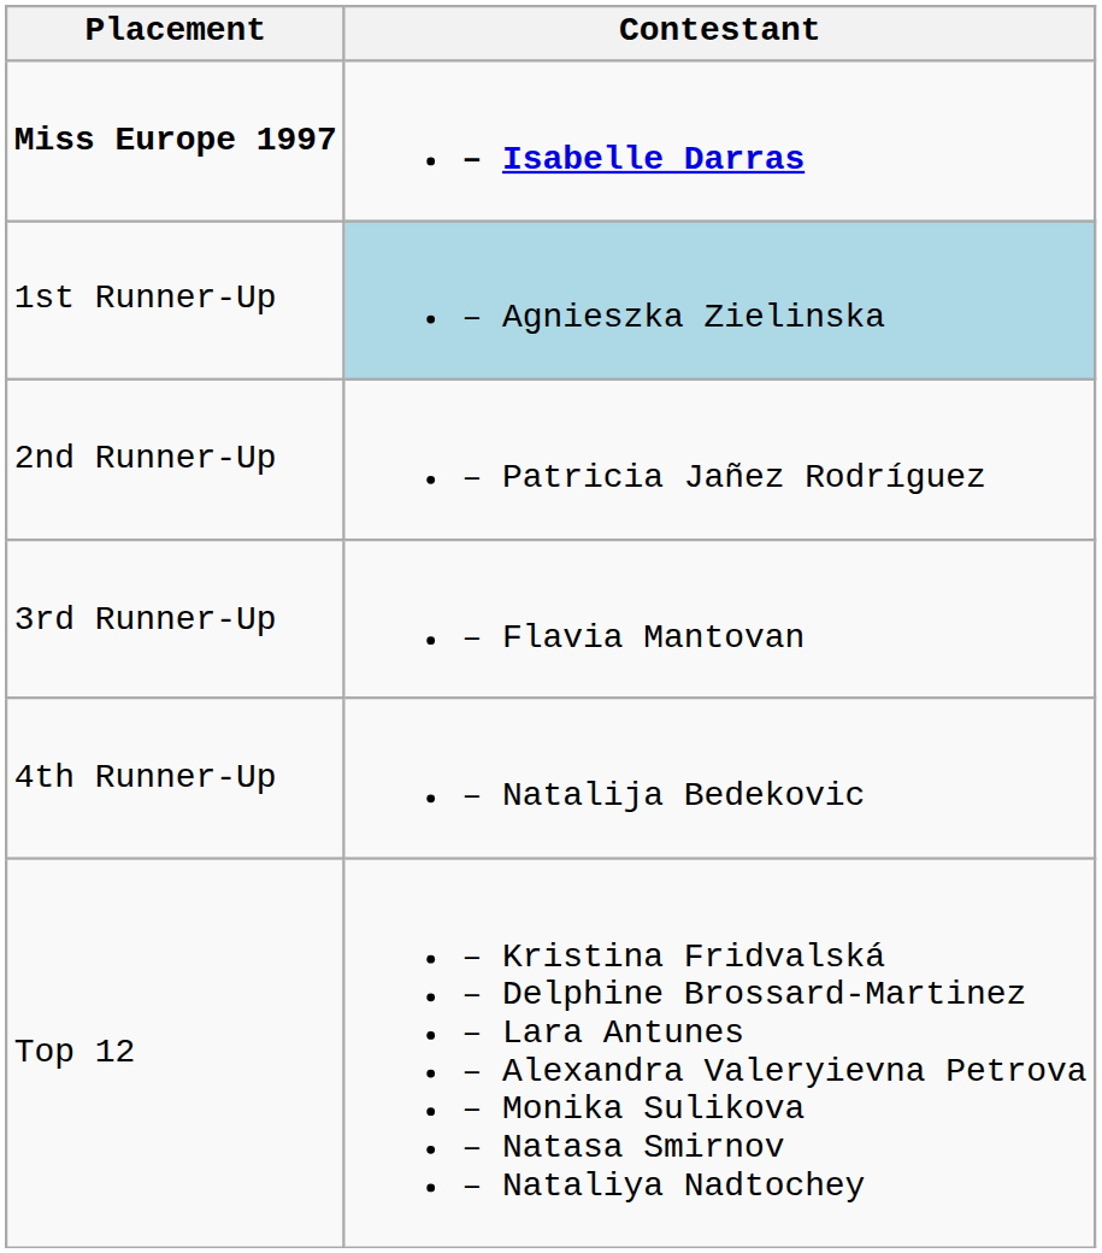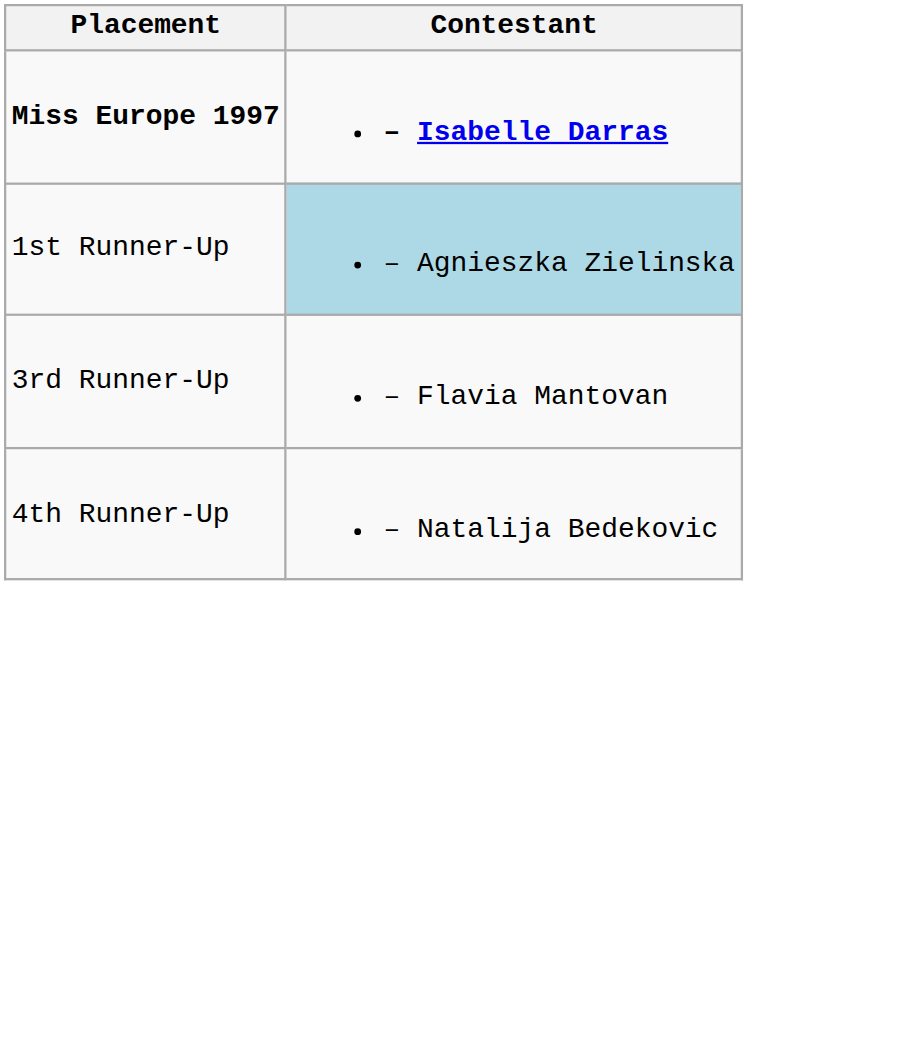 <table class="wikitable sortable" style="font-size: 95%;">
 <tr>
 <th>Placement</th>
 <th>Contestant</th>
 </tr>
 <tr>
 <td><strong>Miss Europe 1997</strong></td>
 <td><br><ul><li><strong> – <a href='#'>Isabelle Darras</a></strong></li></ul></td>
 </tr>
 <tr>
 <td>1st Runner-Up</td>
 <td style="background: lightblue;"><br><ul><li> – Agnieszka Zielinska</li></ul></td>
 </tr>
 <tr>
-<td>2nd Runner-Up</td>
-<td><br><ul><li> – Patricia Jañez Rodríguez</li></ul></td>
-</tr>
-<tr>
 <td>3rd Runner-Up</td>
 <td><br><ul><li> – Flavia Mantovan</li></ul></td>
 </tr>
 <tr>
 <td>4th Runner-Up</td>
 <td><br><ul><li> – Natalija Bedekovic</li></ul></td>
 </tr>
-<tr>
-<td>Top 12</td>
-<td><br><ul><li> – Kristina Fridvalská</li><li> – Delphine Brossard-Martinez</li><li> – Lara Antunes</li><li> – Alexandra Valeryievna Petrova</li><li> – Monika Sulikova</li><li> – Natasa Smirnov</li><li> – Nataliya Nadtochey</li></ul></td>
-</tr>
 </table>
